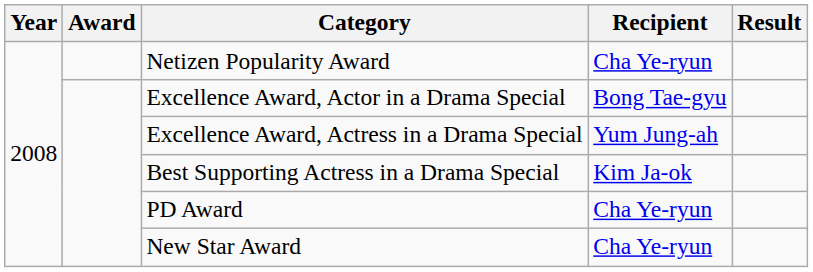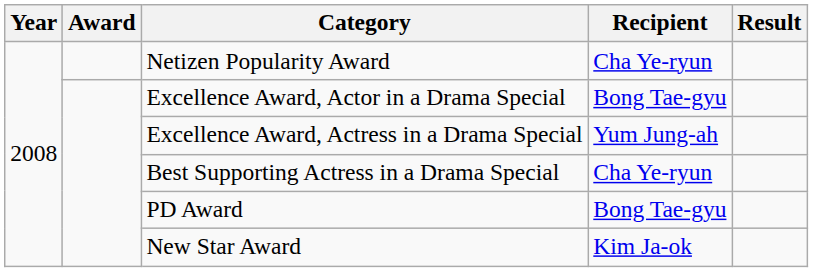 <table class="wikitable">
 <tr>
 <th>Year</th>
 <th>Award</th>
 <th>Category</th>
 <th>Recipient</th>
 <th>Result</th>
 </tr>
 <tr>
 <td rowspan=6>2008</td>
 <td></td>
 <td>Netizen Popularity Award</td>
 <td><a href='#'>Cha Ye-ryun</a></td>
 <td></td>
 </tr>
 <tr>
 <td rowspan=5></td>
 <td>Excellence Award, Actor in a Drama Special</td>
 <td><a href='#'>Bong Tae-gyu</a></td>
 <td></td>
 </tr>
 <tr>
 <td>Excellence Award, Actress in a Drama Special</td>
 <td><a href='#'>Yum Jung-ah</a></td>
 <td></td>
 </tr>
 <tr>
 <td>Best Supporting Actress in a Drama Special</td>
-<td><a href='#'>Kim Ja-ok</a></td>
+<td><a href='#'>Cha Ye-ryun</a></td>
 <td></td>
 </tr>
 <tr>
 <td>PD Award</td>
-<td><a href='#'>Cha Ye-ryun</a></td>
+<td><a href='#'>Bong Tae-gyu</a></td>
 <td></td>
 </tr>
 <tr>
 <td>New Star Award</td>
-<td><a href='#'>Cha Ye-ryun</a></td>
+<td><a href='#'>Kim Ja-ok</a></td>
 <td></td>
 </tr>
 </table>
